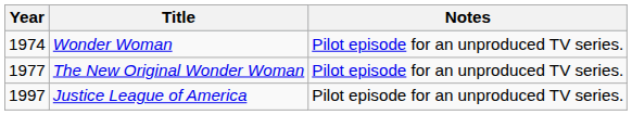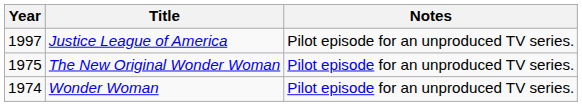 <table class="wikitable sortable">
 <tr style="background:#b0c4de;">
 <th>Year</th>
 <th>Title</th>
 <th>Notes</th>
 </tr>
 <tr>
+<td>1997</td>
+<td><em><a href='#'>Justice League of America</a></em></td>
+<td>Pilot episode for an unproduced TV series.</td>
+</tr>
+<tr>
+<td>1975</td>
+<td><em><a href='#'>The New Original Wonder Woman</a></em></td>
+<td><a href='#'>Pilot episode</a> for an unproduced TV series.</td>
+</tr>
+<tr>
 <td>1974</td>
 <td><em><a href='#'>Wonder Woman</a></em></td>
 <td><a href='#'>Pilot episode</a> for an unproduced TV series.</td>
 </tr>
-<tr>
-<td>1977</td>
-<td><em><a href='#'>The New Original Wonder Woman</a></em></td>
-<td><a href='#'>Pilot episode</a> for an unproduced TV series.</td>
-</tr>
-<tr>
-<td>1997</td>
-<td><em><a href='#'>Justice League of America</a></em></td>
-<td>Pilot episode for an unproduced TV series.</td>
-</tr>
 </table>
